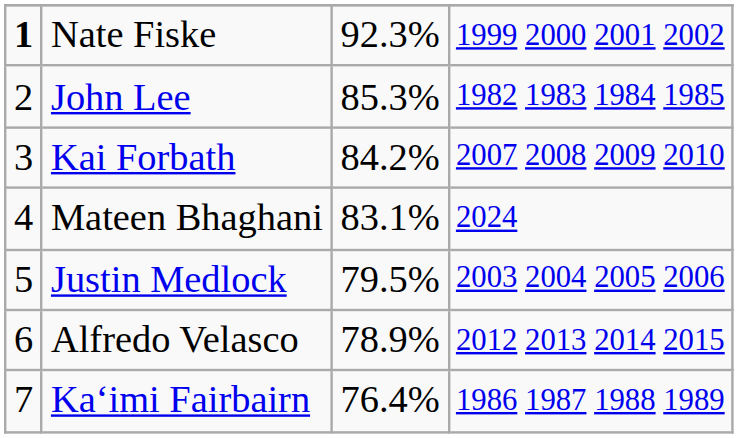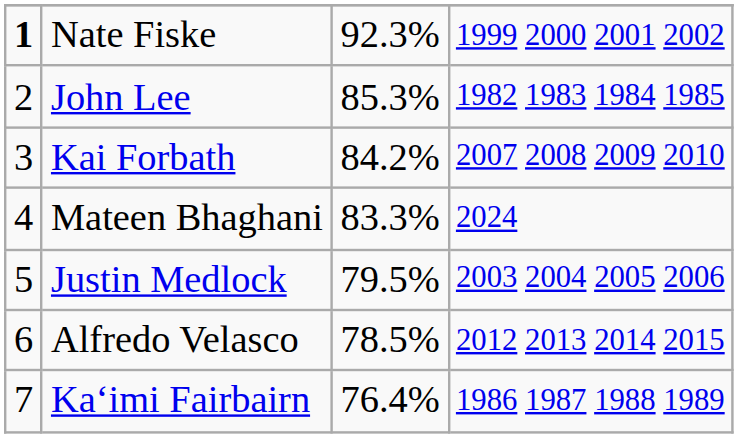 <table class="wikitable">
 <tr>
 </tr>
 <tr>
 <td><strong>1</strong></td>
 <td>Nate Fiske</td>
 <td><abbr>92.3%</abbr></td>
 <td style="font-size:80%;"><a href='#'>1999</a> <a href='#'>2000</a> <a href='#'>2001</a> <a href='#'>2002</a></td>
 </tr>
 <tr>
 <td>2</td>
 <td><a href='#'>John Lee</a></td>
 <td><abbr>85.3%</abbr></td>
 <td style="font-size:80%;"><a href='#'>1982</a> <a href='#'>1983</a> <a href='#'>1984</a> <a href='#'>1985</a></td>
 </tr>
 <tr>
 <td>3</td>
 <td><a href='#'>Kai Forbath</a></td>
 <td><abbr>84.2%</abbr></td>
 <td style="font-size:80%;"><a href='#'>2007</a> <a href='#'>2008</a> <a href='#'>2009</a> <a href='#'>2010</a></td>
 </tr>
 <tr>
 <td>4</td>
 <td>Mateen Bhaghani</td>
-<td><abbr>83.1%</abbr></td>
+<td><abbr>83.3%</abbr></td>
 <td style="font-size:80%;"><a href='#'>2024</a></td>
 </tr>
 <tr>
 <td>5</td>
 <td><a href='#'>Justin Medlock</a></td>
 <td><abbr>79.5%</abbr></td>
 <td style="font-size:80%;"><a href='#'>2003</a> <a href='#'>2004</a> <a href='#'>2005</a> <a href='#'>2006</a></td>
 </tr>
 <tr>
 <td>6</td>
 <td>Alfredo Velasco</td>
-<td><abbr>78.9%</abbr></td>
+<td><abbr>78.5%</abbr></td>
 <td style="font-size:80%;"><a href='#'>2012</a> <a href='#'>2013</a> <a href='#'>2014</a> <a href='#'>2015</a></td>
 </tr>
 <tr>
 <td>7</td>
 <td><a href='#'>Kaʻimi Fairbairn</a></td>
 <td><abbr>76.4%</abbr></td>
 <td style="font-size:80%;"><a href='#'>1986</a> <a href='#'>1987</a> <a href='#'>1988</a> <a href='#'>1989</a></td>
 </tr>
 </table>
